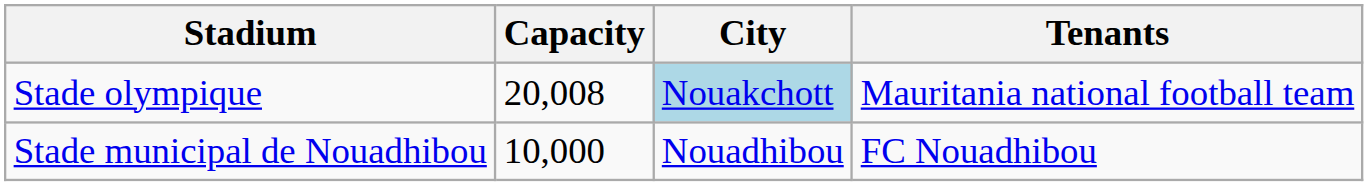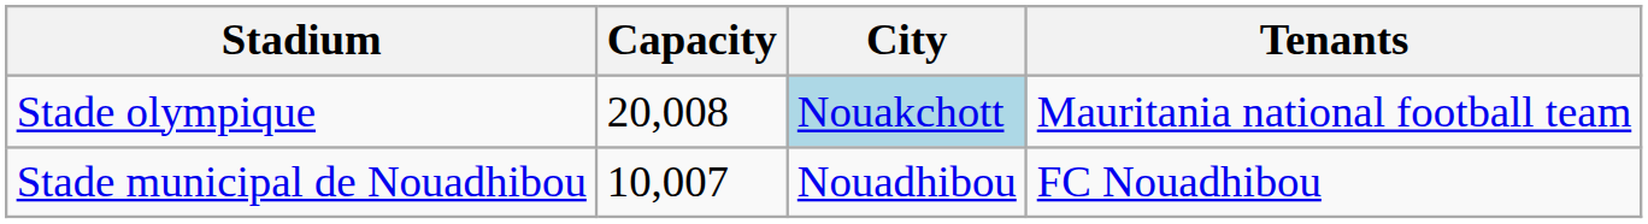 <table class="wikitable sortable">
 <tr>
 <th>Stadium</th>
 <th>Capacity</th>
 <th>City</th>
 <th>Tenants</th>
 </tr>
 <tr>
 <td><a href='#'>Stade olympique</a></td>
 <td>20,008</td>
 <td style="background: lightblue;"><a href='#'>Nouakchott</a></td>
 <td><a href='#'>Mauritania national football team</a></td>
 </tr>
 <tr>
 <td><a href='#'>Stade municipal de Nouadhibou</a></td>
-<td>10,000</td>
+<td>10,007</td>
 <td><a href='#'>Nouadhibou</a></td>
 <td><a href='#'>FC Nouadhibou</a></td>
 </tr>
 </table>
